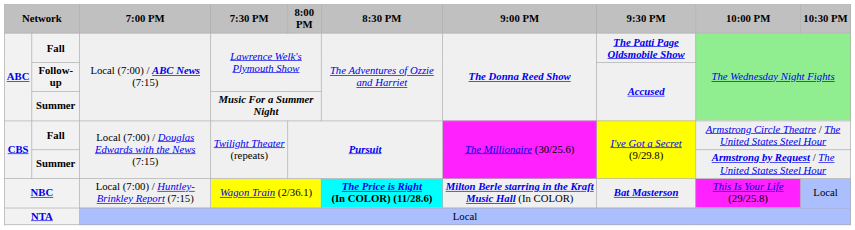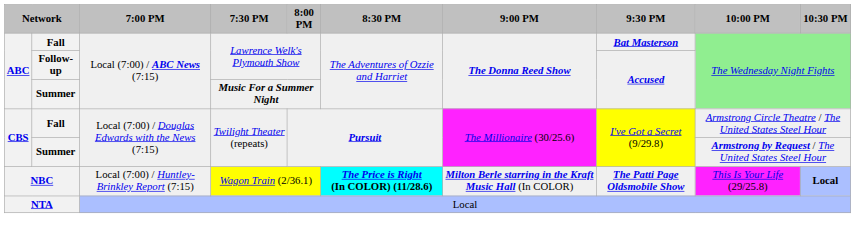 <table class="wikitable" style="width:100%;margin-right:0;text-align:center">
 <tr>
 <th colspan="2" style="background-color:#C0C0C0;text-align:center">Network</th>
 <th style="background-color:#C0C0C0;text-align:center">7:00 PM</th>
 <th style="background-color:#C0C0C0;text-align:center">7:30 PM</th>
 <th style="background-color:#C0C0C0;text-align:center">8:00 PM</th>
 <th style="background-color:#C0C0C0;text-align:center">8:30 PM</th>
 <th style="background-color:#C0C0C0;text-align:center">9:00 PM</th>
 <th style="background-color:#C0C0C0;text-align:center">9:30 PM</th>
 <th style="background-color:#C0C0C0;text-align:center">10:00 PM</th>
 <th style="background-color:#C0C0C0;text-align:center">10:30 PM</th>
 </tr>
 <tr>
 <th rowspan="3"><a href='#'>ABC</a></th>
 <th>Fall</th>
 <td bgcolor="#F0F0F0" rowspan="3">Local (7:00) / <strong><em><a href='#'>ABC News</a></em></strong> (7:15)</td>
 <td bgcolor="#F0F0F0" colspan="2" rowspan="2"><em><a href='#'>Lawrence Welk's Plymouth Show</a></em></td>
 <td bgcolor="#F0F0F0" rowspan="3"><em><a href='#'>The Adventures of Ozzie and Harriet</a></em></td>
 <td bgcolor="#F0F0F0" rowspan="3"><strong><em><a href='#'>The Donna Reed Show</a></em></strong></td>
-<td bgcolor="#F0F0F0"><strong><em><a href='#'>The Patti Page Oldsmobile Show</a></em></strong></td>
+<td bgcolor="#F0F0F0"><strong><em><a href='#'>Bat Masterson</a></em></strong></td>
 <td bgcolor="lightgreen" colspan="2" rowspan="3"><em><a href='#'>The Wednesday Night Fights</a></em></td>
 </tr>
 <tr>
 <th>Follow-up</th>
 <td bgcolor="#F0F0F0" rowspan="2"><strong><em><a href='#'>Accused</a></em></strong></td>
 </tr>
 <tr>
 <th>Summer</th>
 <td bgcolor="#F0F0F0" colspan="2"><strong><em>Music For a Summer Night</em></strong></td>
 </tr>
 <tr>
 <th rowspan="2"><a href='#'>CBS</a></th>
 <th>Fall</th>
 <td bgcolor="#F0F0F0" rowspan="2">Local (7:00) / <em><a href='#'>Douglas Edwards with the News</a></em> (7:15)</td>
 <td bgcolor="#F0F0F0" rowspan="2"><em><a href='#'>Twilight Theater</a></em> (repeats)</td>
 <td bgcolor="#F0F0F0" colspan="2" rowspan="2"><strong><em><a href='#'>Pursuit</a></em></strong></td>
 <td bgcolor="#FF22FF" rowspan="2"><em><a href='#'>The Millionaire</a></em> (30/25.6)</td>
 <td bgcolor="#FFFF00" rowspan="2"><em><a href='#'>I've Got a Secret</a></em> (9/29.8)</td>
 <td bgcolor="#F0F0F0" colspan="2"><em><a href='#'>Armstrong Circle Theatre</a></em> / <em><a href='#'>The United States Steel Hour</a></em></td>
 </tr>
 <tr>
 <th>Summer</th>
 <td bgcolor="#F0F0F0" colspan="2"><strong><em><a href='#'>Armstrong by Request</a></em></strong> / <em><a href='#'>The United States Steel Hour</a></em></td>
 </tr>
 <tr>
 <th colspan="2"><a href='#'>NBC</a></th>
 <td bgcolor="#F0F0F0">Local (7:00) / <em><a href='#'>Huntley-Brinkley Report</a></em> (7:15)</td>
 <td bgcolor="#FFFF00" colspan="2"><em><a href='#'>Wagon Train</a></em> (2/36.1)</td>
 <td bgcolor="#00FFFF"><strong><em><a href='#'>The Price is Right</a></em> (In <span>C</span><span>O</span><span>L</span><span>O</span><span>R</span>) (11/28.6)</strong></td>
 <td bgcolor="#F0F0F0"><strong><em><a href='#'>Milton Berle starring in the Kraft Music Hall</a></em></strong> (In <span>C</span><span>O</span><span>L</span><span>O</span><span>R</span>)</td>
-<td bgcolor="#F0F0F0"><strong><em><a href='#'>Bat Masterson</a></em></strong></td>
+<td bgcolor="#F0F0F0"><strong><em><a href='#'>The Patti Page Oldsmobile Show</a></em></strong></td>
 <td bgcolor="#FF22FF"><em><a href='#'>This Is Your Life</a></em> (29/25.8)</td>
-<td bgcolor="#abbfff">Local</td>
+<td bgcolor="#abbfff"><strong>Local</strong></td>
 </tr>
 <tr>
 <th colspan="2"><a href='#'>NTA</a></th>
 <td colspan="8" bgcolor="#abbfff">Local</td>
 </tr>
 </table>
